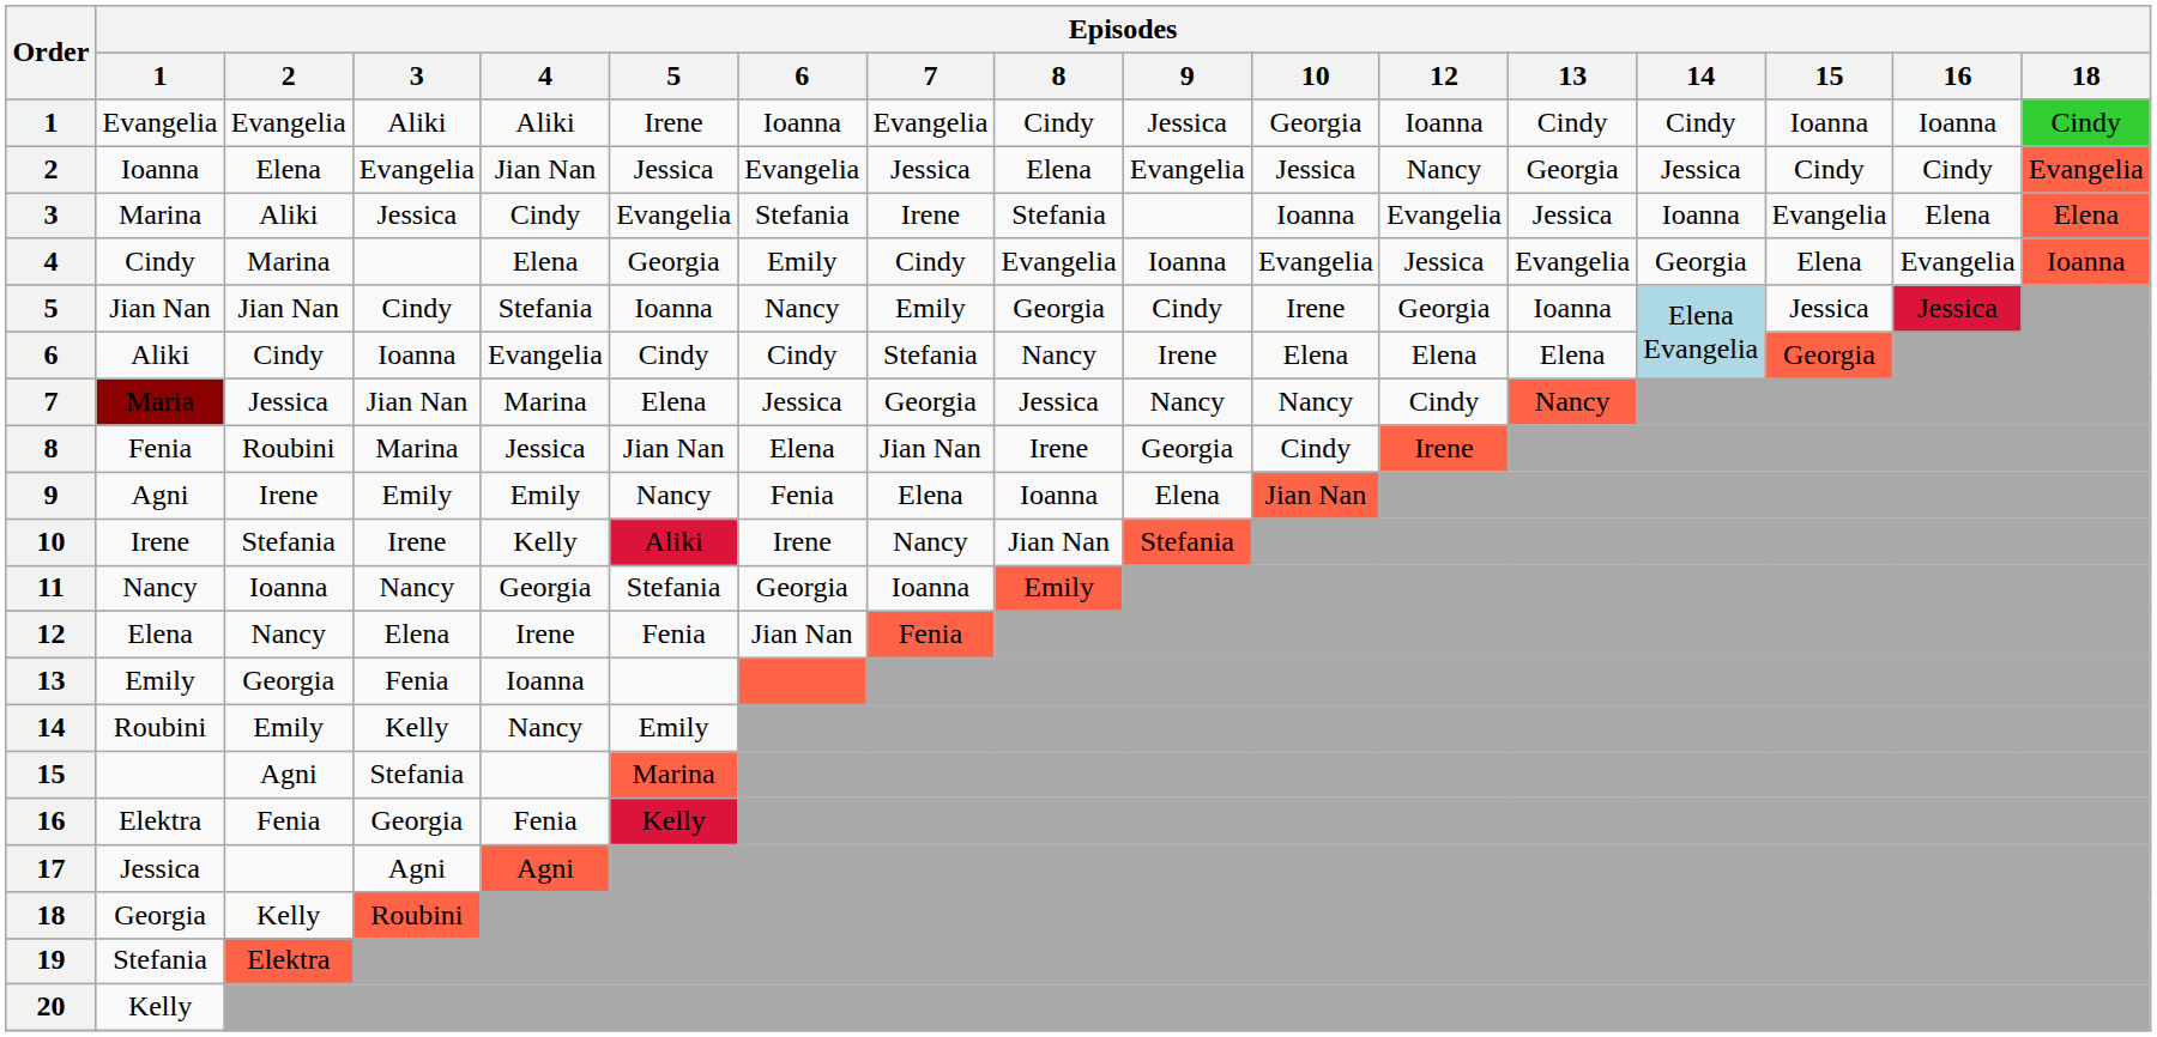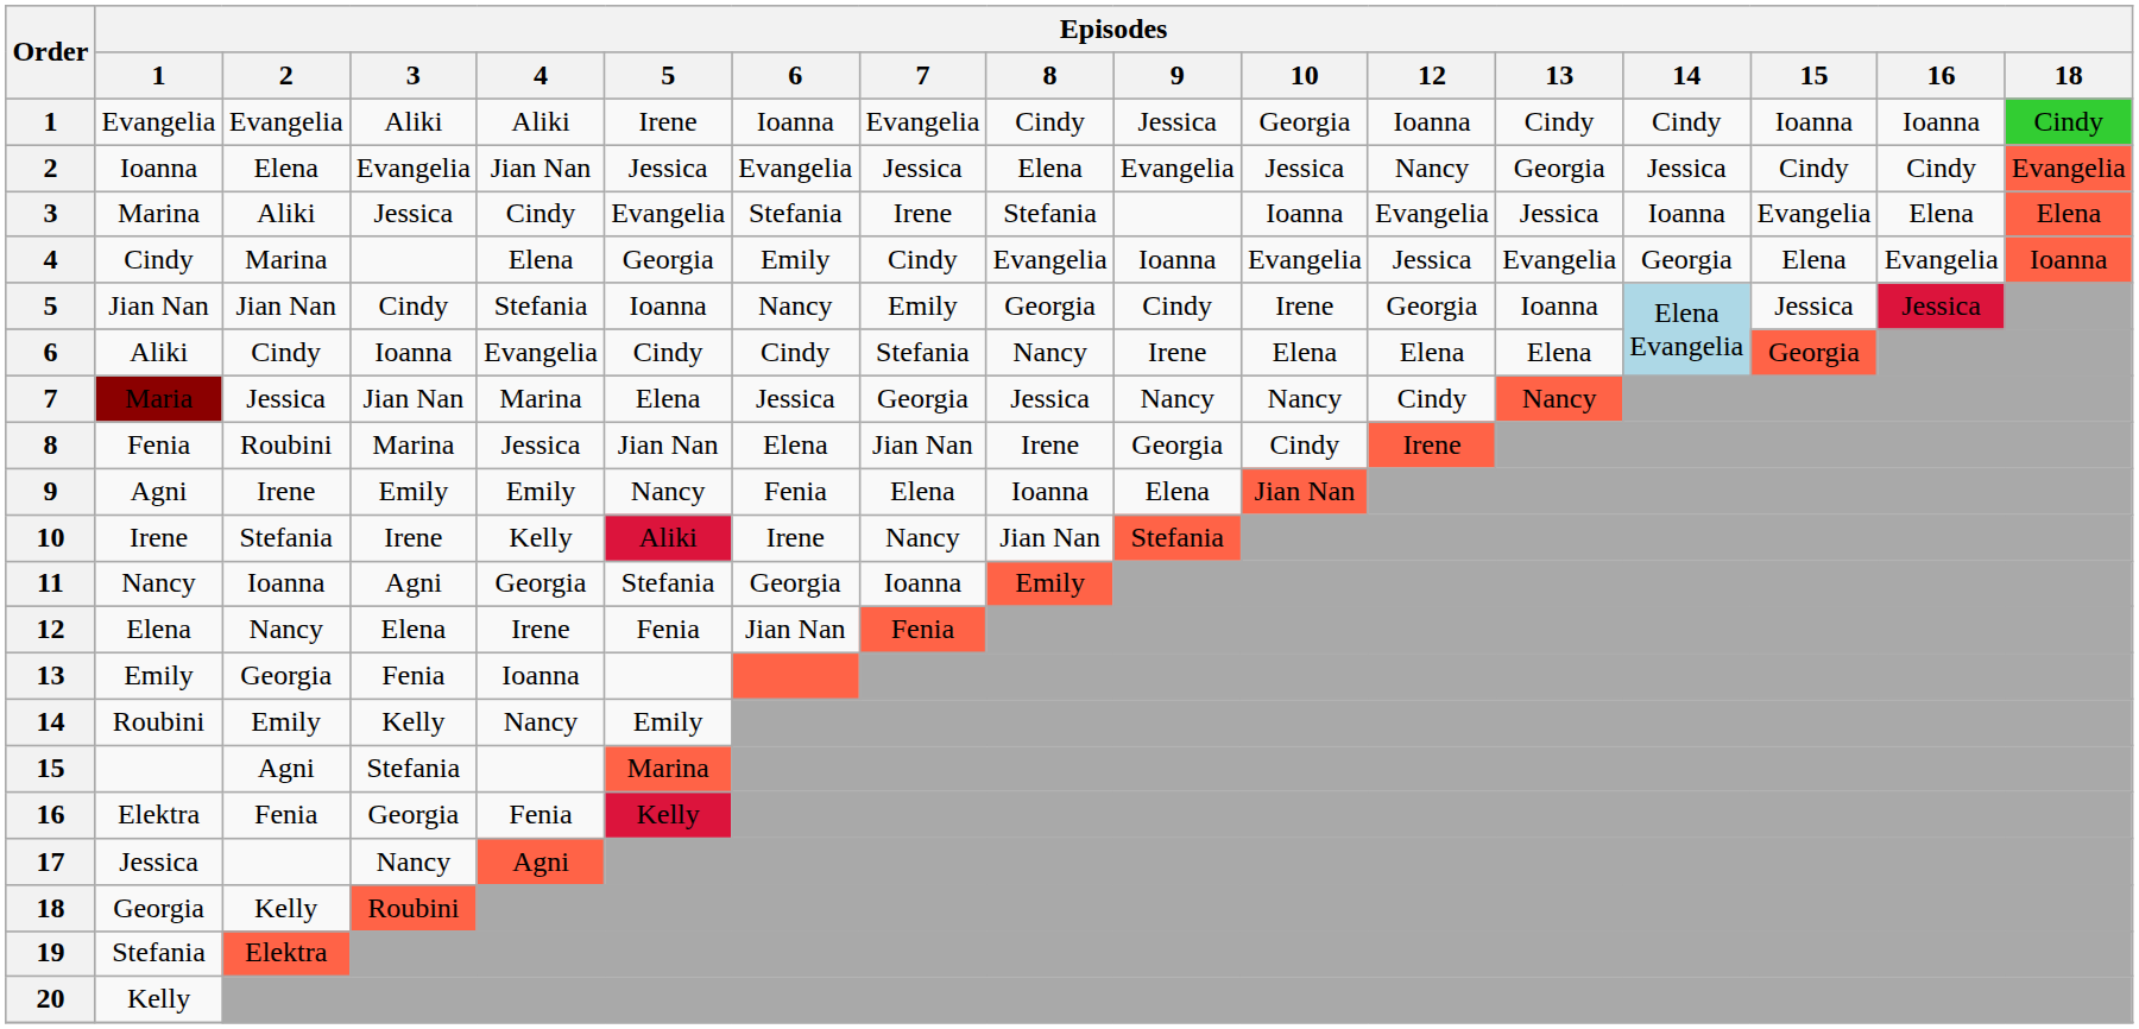 <table class="wikitable" style="text-align:center; font-size:92%">
 <tr>
 <th rowspan=2>Order</th>
 <th colspan=17>Episodes</th>
 </tr>
 <tr>
 <th>1</th>
 <th>2</th>
 <th>3</th>
 <th>4</th>
 <th>5</th>
 <th>6</th>
 <th>7</th>
 <th>8</th>
 <th>9</th>
 <th>10</th>
 <th>12</th>
 <th>13</th>
 <th>14</th>
 <th>15</th>
 <th>16</th>
 <th>18</th>
 </tr>
 <tr>
 <th>1</th>
 <td>Evangelia</td>
 <td>Evangelia</td>
 <td>Aliki</td>
 <td>Aliki</td>
 <td>Irene</td>
 <td>Ioanna</td>
 <td>Evangelia</td>
 <td>Cindy</td>
 <td>Jessica</td>
 <td>Georgia</td>
 <td>Ioanna</td>
 <td>Cindy</td>
 <td>Cindy</td>
 <td>Ioanna</td>
 <td>Ioanna</td>
 <td bgcolor="32CD32">Cindy</td>
 </tr>
 <tr>
 <th>2</th>
 <td>Ioanna</td>
 <td>Elena</td>
 <td>Evangelia</td>
 <td>Jian Nan</td>
 <td>Jessica</td>
 <td>Evangelia</td>
 <td>Jessica</td>
 <td>Elena</td>
 <td>Evangelia</td>
 <td>Jessica</td>
 <td>Nancy</td>
 <td>Georgia</td>
 <td>Jessica</td>
 <td>Cindy</td>
 <td>Cindy</td>
 <td bgcolor="tomato">Evangelia</td>
 </tr>
 <tr>
 <th>3</th>
 <td>Marina</td>
 <td>Aliki</td>
 <td>Jessica</td>
 <td>Cindy</td>
 <td>Evangelia</td>
 <td>Stefania</td>
 <td>Irene</td>
 <td>Stefania</td>
 <td></td>
 <td>Ioanna</td>
 <td>Evangelia</td>
 <td>Jessica</td>
 <td>Ioanna</td>
 <td>Evangelia</td>
 <td>Elena</td>
 <td bgcolor="tomato">Elena</td>
 </tr>
 <tr>
 <th>4</th>
 <td>Cindy</td>
 <td>Marina</td>
 <td></td>
 <td>Elena</td>
 <td>Georgia</td>
 <td>Emily</td>
 <td>Cindy</td>
 <td>Evangelia</td>
 <td>Ioanna</td>
 <td>Evangelia</td>
 <td>Jessica</td>
 <td>Evangelia</td>
 <td>Georgia</td>
 <td>Elena</td>
 <td>Evangelia</td>
 <td bgcolor="tomato">Ioanna</td>
 </tr>
 <tr>
 <th>5</th>
 <td>Jian Nan</td>
 <td>Jian Nan</td>
 <td>Cindy</td>
 <td>Stefania</td>
 <td>Ioanna</td>
 <td>Nancy</td>
 <td>Emily</td>
 <td>Georgia</td>
 <td>Cindy</td>
 <td>Irene</td>
 <td>Georgia</td>
 <td>Ioanna</td>
 <td bgcolor="lightblue" rowspan="2">Elena<br>Evangelia</td>
 <td>Jessica</td>
 <td bgcolor="crimson"><span>Jessica</span></td>
 <td bgcolor="A9A9A9"></td>
 </tr>
 <tr>
 <th>6</th>
 <td>Aliki</td>
 <td>Cindy</td>
 <td>Ioanna</td>
 <td>Evangelia</td>
 <td>Cindy</td>
 <td>Cindy</td>
 <td>Stefania</td>
 <td>Nancy</td>
 <td>Irene</td>
 <td>Elena</td>
 <td>Elena</td>
 <td>Elena</td>
 <td bgcolor="tomato">Georgia</td>
 <td colspan=2 bgcolor="A9A9A9"></td>
 </tr>
 <tr>
 <th>7</th>
 <td style="background:darkred"><span>Maria</span></td>
 <td>Jessica</td>
 <td>Jian Nan</td>
 <td>Marina</td>
 <td>Elena</td>
 <td>Jessica</td>
 <td>Georgia</td>
 <td>Jessica</td>
 <td>Nancy</td>
 <td>Nancy</td>
 <td>Cindy</td>
 <td bgcolor="tomato">Nancy</td>
 <td colspan=4 bgcolor="A9A9A9"></td>
 </tr>
 <tr>
 <th>8</th>
 <td>Fenia</td>
 <td>Roubini</td>
 <td>Marina</td>
 <td>Jessica</td>
 <td>Jian Nan</td>
 <td>Elena</td>
 <td>Jian Nan</td>
 <td>Irene</td>
 <td>Georgia</td>
 <td>Cindy</td>
 <td bgcolor="tomato">Irene</td>
 <td colspan=5 bgcolor="A9A9A9"></td>
 </tr>
 <tr>
 <th>9</th>
 <td>Agni</td>
 <td>Irene</td>
 <td>Emily</td>
 <td>Emily</td>
 <td>Nancy</td>
 <td>Fenia</td>
 <td>Elena</td>
 <td>Ioanna</td>
 <td>Elena</td>
 <td bgcolor="tomato">Jian Nan</td>
 <td colspan=6 bgcolor="A9A9A9"></td>
 </tr>
 <tr>
 <th>10</th>
 <td>Irene</td>
 <td>Stefania</td>
 <td>Irene</td>
 <td>Kelly</td>
 <td bgcolor="crimson"><span> Aliki</span></td>
 <td>Irene</td>
 <td>Nancy</td>
 <td>Jian Nan</td>
 <td bgcolor="tomato">Stefania</td>
 <td colspan=7 bgcolor="A9A9A9"></td>
 </tr>
 <tr>
 <th>11</th>
 <td>Nancy</td>
 <td>Ioanna</td>
-<td>Nancy</td>
+<td>Agni</td>
 <td>Georgia</td>
 <td>Stefania</td>
 <td>Georgia</td>
 <td>Ioanna</td>
 <td bgcolor="tomato">Emily</td>
 <td colspan=8 bgcolor="A9A9A9"></td>
 </tr>
 <tr>
 <th>12</th>
 <td>Elena</td>
 <td>Nancy</td>
 <td>Elena</td>
 <td>Irene</td>
 <td>Fenia</td>
 <td>Jian Nan</td>
 <td bgcolor="tomato">Fenia</td>
 <td colspan=9 bgcolor="A9A9A9"></td>
 </tr>
 <tr>
 <th>13</th>
 <td>Emily</td>
 <td>Georgia</td>
 <td>Fenia</td>
 <td>Ioanna</td>
 <td></td>
 <td bgcolor="tomato"></td>
 <td colspan=10 bgcolor="A9A9A9"></td>
 </tr>
 <tr>
 <th>14</th>
 <td>Roubini</td>
 <td>Emily</td>
 <td>Kelly</td>
 <td>Nancy</td>
 <td>Emily</td>
 <td colspan=11 bgcolor="A9A9A9"></td>
 </tr>
 <tr>
 <th>15</th>
 <td></td>
 <td>Agni</td>
 <td>Stefania</td>
 <td></td>
 <td bgcolor="tomato">Marina</td>
 <td colspan=11 bgcolor="A9A9A9"></td>
 </tr>
 <tr>
 <th>16</th>
 <td>Elektra</td>
 <td>Fenia</td>
 <td>Georgia</td>
 <td>Fenia</td>
 <td bgcolor="crimson"><span> Kelly</span></td>
 <td colspan=12 bgcolor="A9A9A9"></td>
 </tr>
 <tr>
 <th>17</th>
 <td>Jessica</td>
 <td></td>
-<td>Agni</td>
+<td>Nancy</td>
 <td bgcolor="tomato">Agni</td>
 <td colspan=12 bgcolor="A9A9A9"></td>
 </tr>
 <tr>
 <th>18</th>
 <td>Georgia</td>
 <td>Kelly</td>
 <td bgcolor="tomato">Roubini</td>
 <td colspan=13 bgcolor="A9A9A9"></td>
 </tr>
 <tr>
 <th>19</th>
 <td>Stefania</td>
 <td bgcolor="tomato">Elektra</td>
 <td colspan=14 bgcolor="A9A9A9"></td>
 </tr>
 <tr>
 <th>20</th>
 <td>Kelly</td>
 <td colspan=15 bgcolor="A9A9A9"></td>
 </tr>
 <tr>
 </tr>
 </table>
